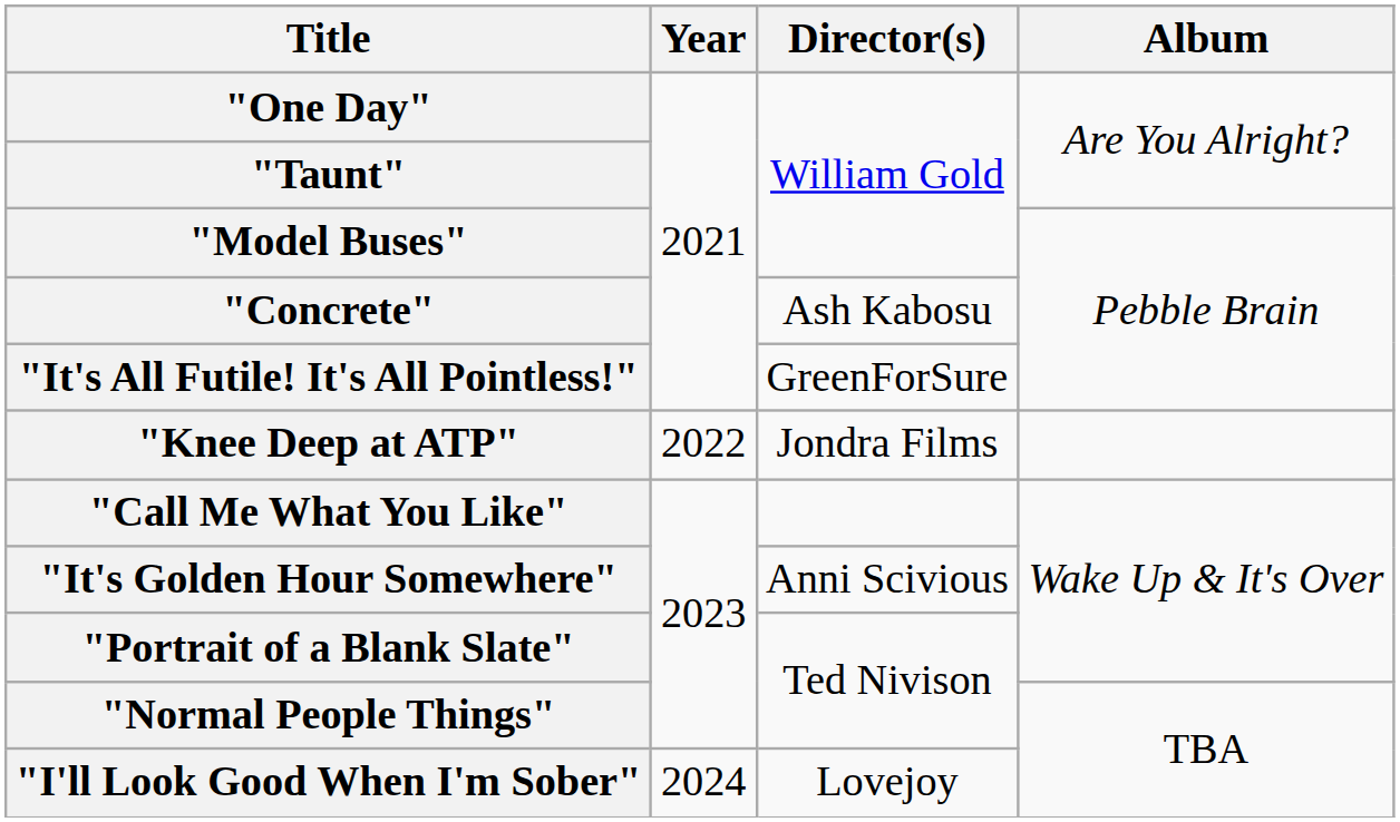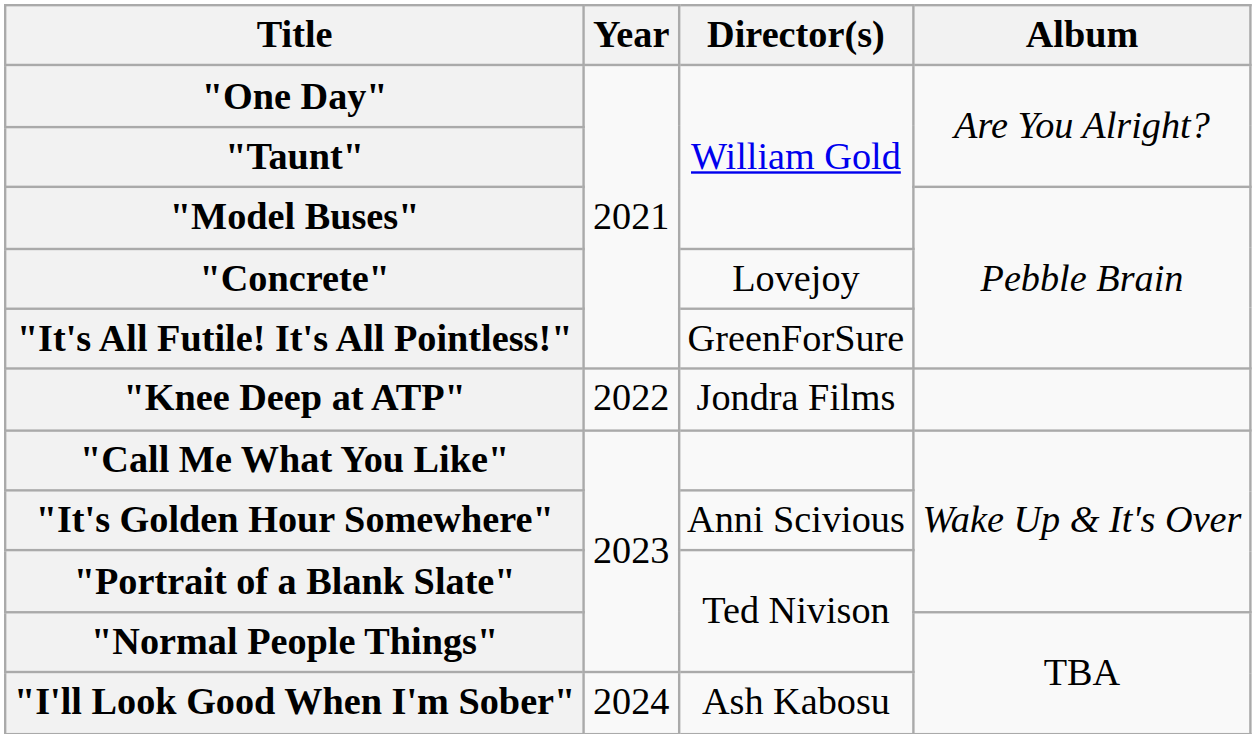 <table class="wikitable plainrowheaders" style="text-align:center;">
 <tr>
 <th scope="col">Title</th>
 <th scope="col">Year</th>
 <th scope="col">Director(s)</th>
 <th scope="col">Album</th>
 </tr>
 <tr>
 <th scope="row">"One Day"</th>
 <td rowspan="5">2021</td>
 <td rowspan="3"><a href='#'>William Gold</a></td>
 <td rowspan="2"><em>Are You Alright?</em></td>
 </tr>
 <tr>
 <th scope="row">"Taunt"</th>
 </tr>
 <tr>
 <th scope="row">"Model Buses"</th>
 <td rowspan="3"><em>Pebble Brain</em></td>
 </tr>
 <tr>
 <th scope="row">"Concrete"</th>
-<td>Ash Kabosu</td>
+<td>Lovejoy</td>
 </tr>
 <tr>
 <th scope="row">"It's All Futile! It's All Pointless!"</th>
 <td>GreenForSure</td>
 </tr>
 <tr>
 <th scope="row">"Knee Deep at ATP"</th>
 <td>2022</td>
 <td>Jondra Films</td>
 <td></td>
 </tr>
 <tr>
 <th scope="row">"Call Me What You Like"</th>
 <td rowspan="4">2023</td>
 <td></td>
 <td rowspan="3"><em>Wake Up & It's Over</em></td>
 </tr>
 <tr>
 <th scope="row">"It's Golden Hour Somewhere"</th>
 <td>Anni Scivious</td>
 </tr>
 <tr>
 <th scope="row">"Portrait of a Blank Slate"</th>
 <td rowspan="2">Ted Nivison</td>
 </tr>
 <tr>
 <th scope="row">"Normal People Things"</th>
 <td rowspan="2">TBA</td>
 </tr>
 <tr>
 <th scope="row">"I'll Look Good When I'm Sober"</th>
 <td>2024</td>
-<td>Lovejoy</td>
+<td>Ash Kabosu</td>
 </tr>
 </table>
